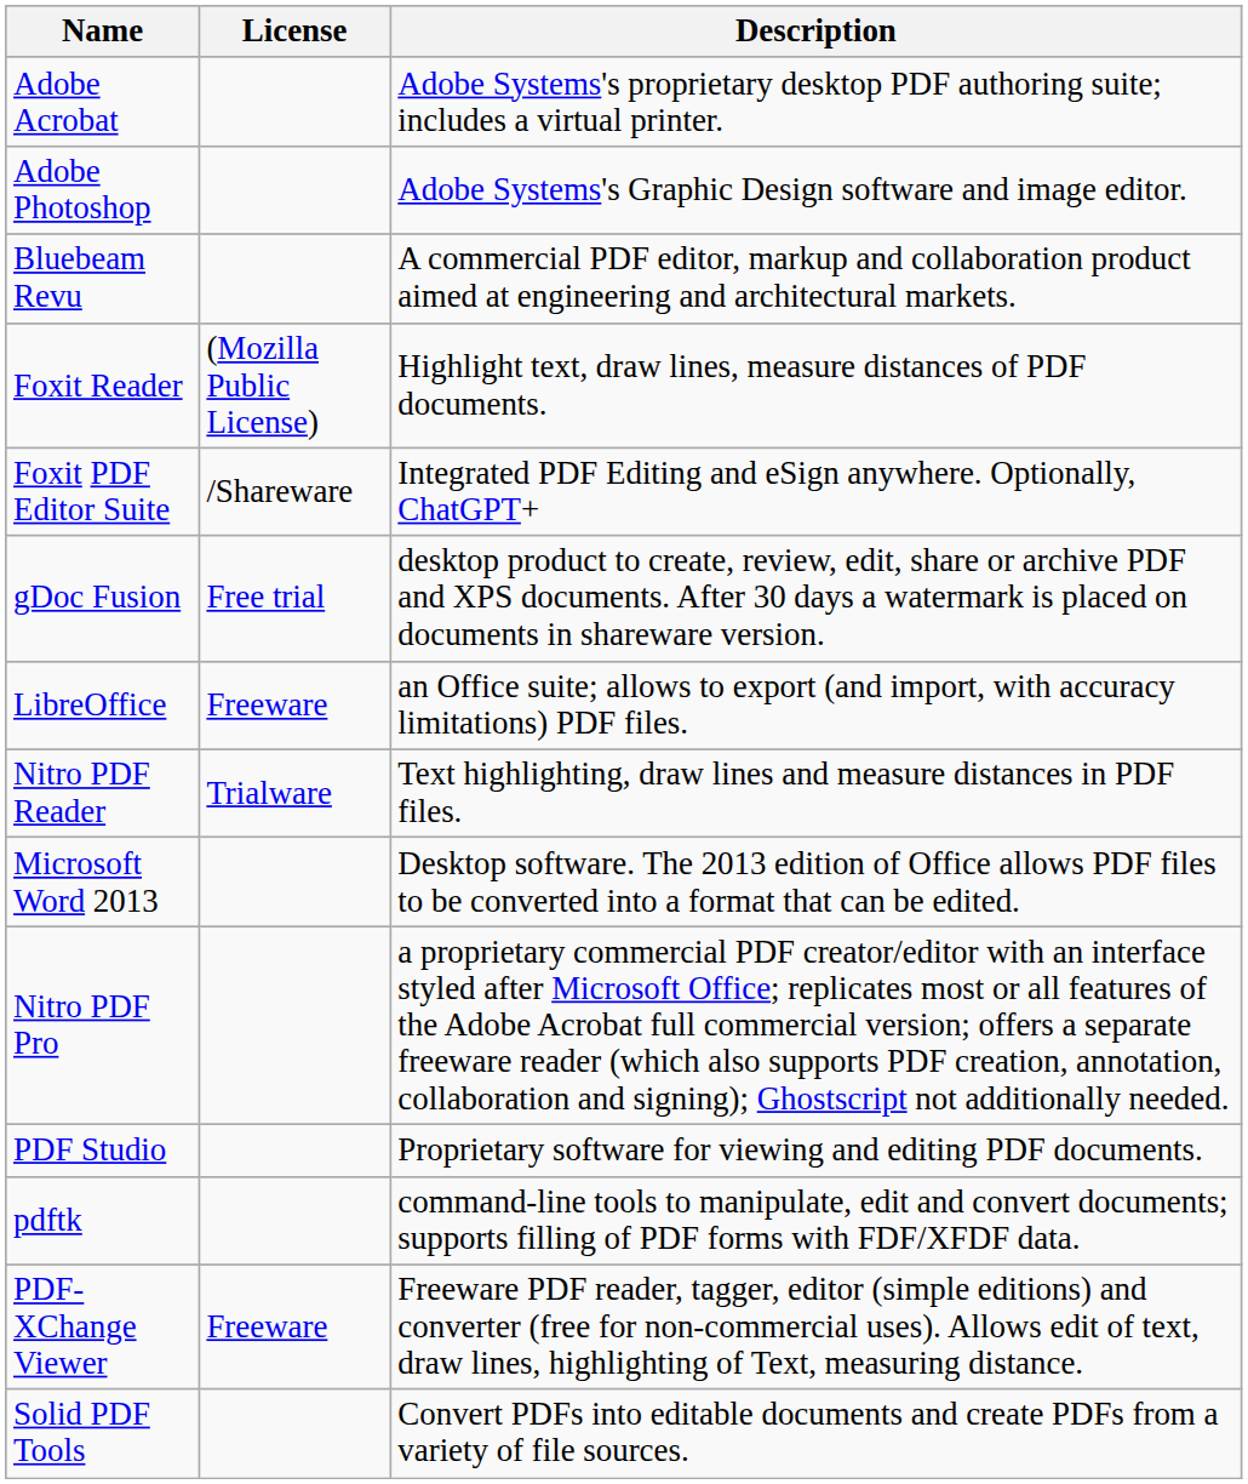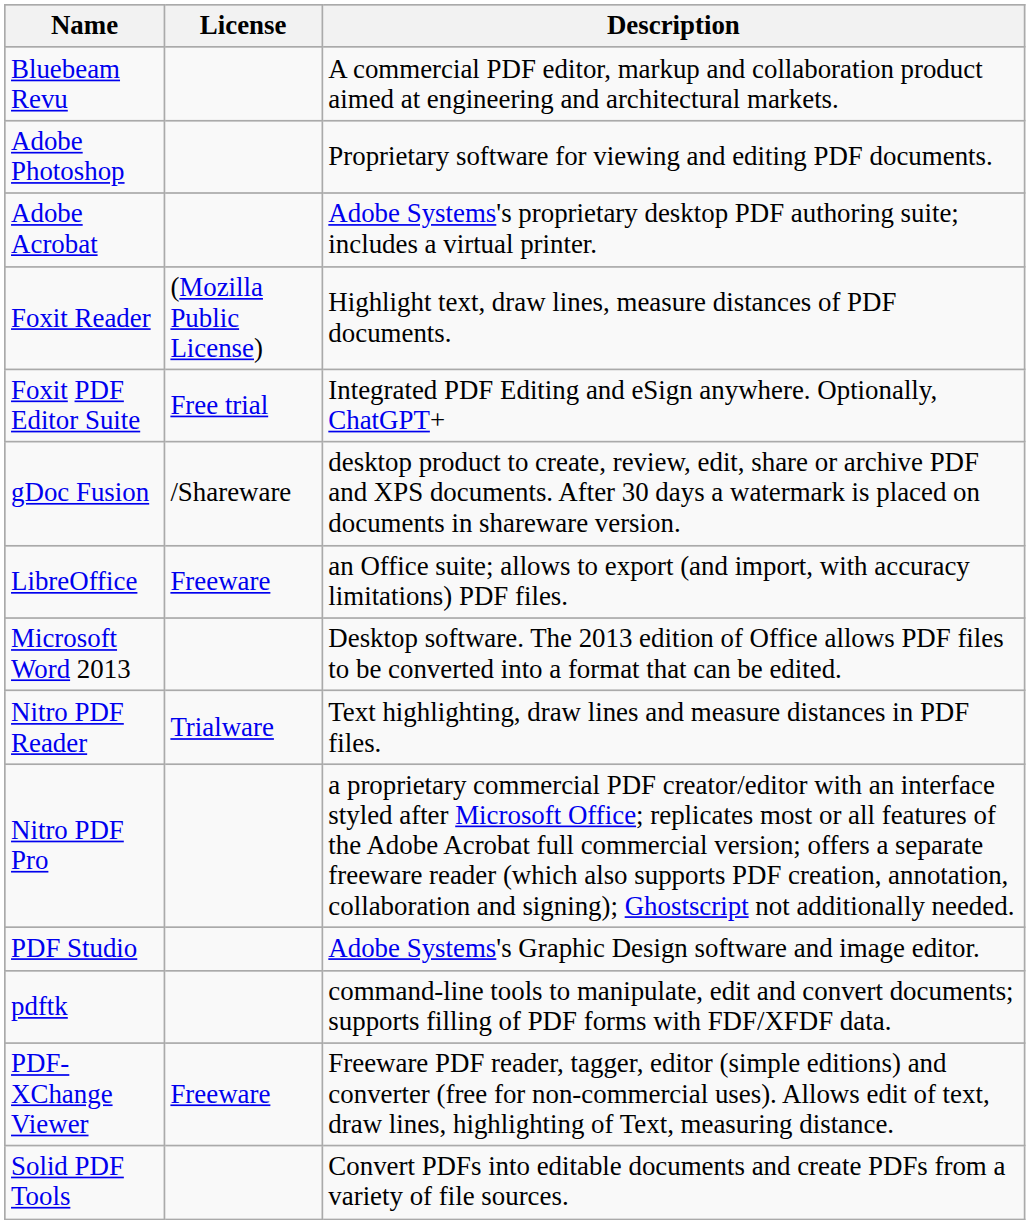 <table class="wikitable sortable">
 <tr>
 <th>Name</th>
 <th>License</th>
 <th>Description</th>
 </tr>
 <tr>
-<td><a href='#'>Adobe Acrobat</a></td>
+<td><a href='#'>Bluebeam Revu</a></td>
 <td></td>
-<td><a href='#'>Adobe Systems</a>'s proprietary desktop PDF authoring suite; includes a virtual printer.</td>
+<td>A commercial PDF editor, markup and collaboration product aimed at engineering and architectural markets.</td>
 </tr>
 <tr>
 <td><a href='#'>Adobe Photoshop</a></td>
 <td></td>
-<td><a href='#'>Adobe Systems</a>'s Graphic Design software and image editor.</td>
+<td>Proprietary software for viewing and editing PDF documents.</td>
 </tr>
 <tr>
-<td><a href='#'>Bluebeam Revu</a></td>
+<td><a href='#'>Adobe Acrobat</a></td>
 <td></td>
-<td>A commercial PDF editor, markup and collaboration product aimed at engineering and architectural markets.</td>
+<td><a href='#'>Adobe Systems</a>'s proprietary desktop PDF authoring suite; includes a virtual printer.</td>
 </tr>
 <tr>
 <td><a href='#'>Foxit Reader</a></td>
 <td> (<a href='#'>Mozilla Public License</a>)</td>
 <td>Highlight text, draw lines, measure distances of PDF documents.</td>
 </tr>
 <tr>
 <td><a href='#'>Foxit</a> <a href='#'>PDF Editor Suite</a></td>
-<td>/Shareware</td>
+<td><a href='#'>Free trial</a></td>
 <td>Integrated PDF Editing and eSign anywhere. Optionally, <a href='#'>ChatGPT</a>+</td>
 </tr>
 <tr>
 <td><a href='#'>gDoc Fusion</a></td>
-<td><a href='#'>Free trial</a></td>
+<td>/Shareware</td>
 <td>desktop product to create, review, edit, share or archive PDF and XPS documents. After 30 days a watermark is placed on documents in shareware version.</td>
 </tr>
 <tr>
 <td><a href='#'>LibreOffice</a></td>
 <td><a href='#'>Freeware</a></td>
 <td>an Office suite; allows to export (and import, with accuracy limitations) PDF files.</td>
 </tr>
 <tr>
+<td><a href='#'>Microsoft Word</a> 2013</td>
+<td></td>
+<td>Desktop software. The 2013 edition of Office allows PDF files to be converted into a format that can be edited.</td>
+</tr>
+<tr>
 <td><a href='#'>Nitro PDF Reader</a></td>
 <td><a href='#'>Trialware</a></td>
 <td>Text highlighting, draw lines and measure distances in PDF files.</td>
-</tr>
-<tr>
-<td><a href='#'>Microsoft Word</a> 2013</td>
-<td></td>
-<td>Desktop software. The 2013 edition of Office allows PDF files to be converted into a format that can be edited.</td>
 </tr>
 <tr>
 <td><a href='#'>Nitro PDF Pro</a></td>
 <td></td>
 <td>a proprietary commercial PDF creator/editor with an interface styled after <a href='#'>Microsoft Office</a>; replicates most or all features of the Adobe Acrobat full commercial version; offers a separate freeware reader (which also supports PDF creation, annotation, collaboration and signing); <a href='#'>Ghostscript</a> not additionally needed.</td>
 </tr>
 <tr>
 <td><a href='#'>PDF Studio</a></td>
 <td></td>
-<td>Proprietary software for viewing and editing PDF documents.</td>
+<td><a href='#'>Adobe Systems</a>'s Graphic Design software and image editor.</td>
 </tr>
 <tr>
 <td><a href='#'>pdftk</a></td>
 <td></td>
 <td>command-line tools to manipulate, edit and convert documents; supports filling of PDF forms with FDF/XFDF data.</td>
 </tr>
 <tr>
 <td><a href='#'>PDF-XChange Viewer</a></td>
 <td><a href='#'>Freeware</a></td>
 <td>Freeware PDF reader, tagger, editor (simple editions) and converter (free for non-commercial uses). Allows edit of text, draw lines, highlighting of Text, measuring distance.</td>
 </tr>
 <tr>
 <td><a href='#'>Solid PDF Tools</a></td>
 <td></td>
 <td>Convert PDFs into editable documents and create PDFs from a variety of file sources.</td>
 </tr>
 </table>
